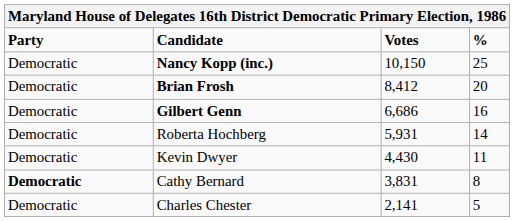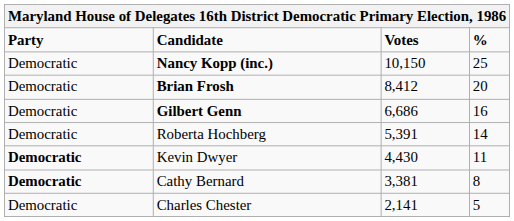 <table class="wikitable">
 <tr>
 <th colspan="4">Maryland House of Delegates 16th District Democratic Primary Election, 1986</th>
 </tr>
 <tr>
 <td><strong>Party</strong></td>
 <td><strong>Candidate</strong></td>
 <td><strong>Votes</strong></td>
 <td><strong>%</strong></td>
 </tr>
 <tr>
 <td>Democratic</td>
 <td><strong>Nancy Kopp (inc.)</strong></td>
 <td>10,150</td>
 <td>25</td>
 </tr>
 <tr>
 <td>Democratic</td>
 <td><strong>Brian Frosh</strong></td>
 <td>8,412</td>
 <td>20</td>
 </tr>
 <tr>
 <td>Democratic</td>
 <td><strong>Gilbert Genn</strong></td>
 <td>6,686</td>
 <td>16</td>
 </tr>
 <tr>
 <td>Democratic</td>
 <td>Roberta Hochberg</td>
-<td>5,931</td>
+<td>5,391</td>
 <td>14</td>
 </tr>
 <tr>
-<td>Democratic</td>
+<td><strong>Democratic</strong></td>
 <td>Kevin Dwyer</td>
 <td>4,430</td>
 <td>11</td>
 </tr>
 <tr>
 <td><strong>Democratic</strong></td>
 <td>Cathy Bernard</td>
-<td>3,831</td>
+<td>3,381</td>
 <td>8</td>
 </tr>
 <tr>
 <td>Democratic</td>
 <td>Charles Chester</td>
 <td>2,141</td>
 <td>5</td>
 </tr>
 </table>
